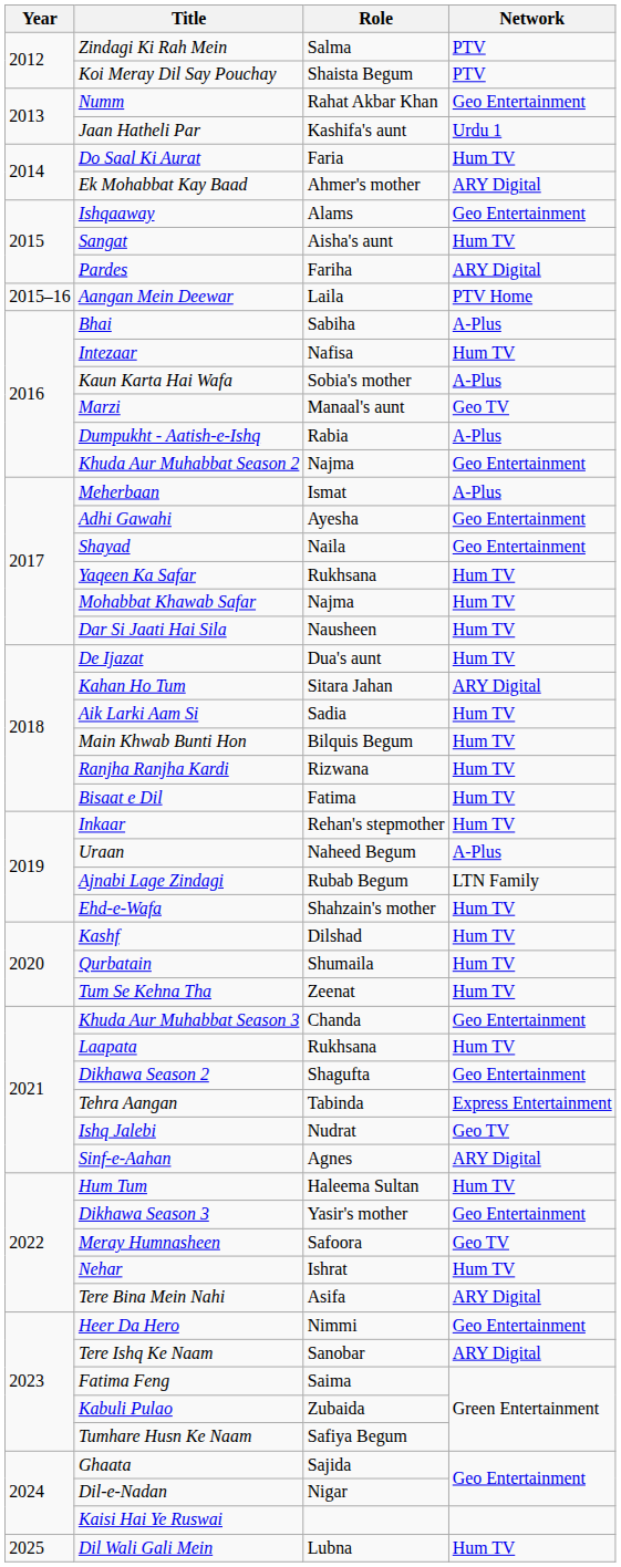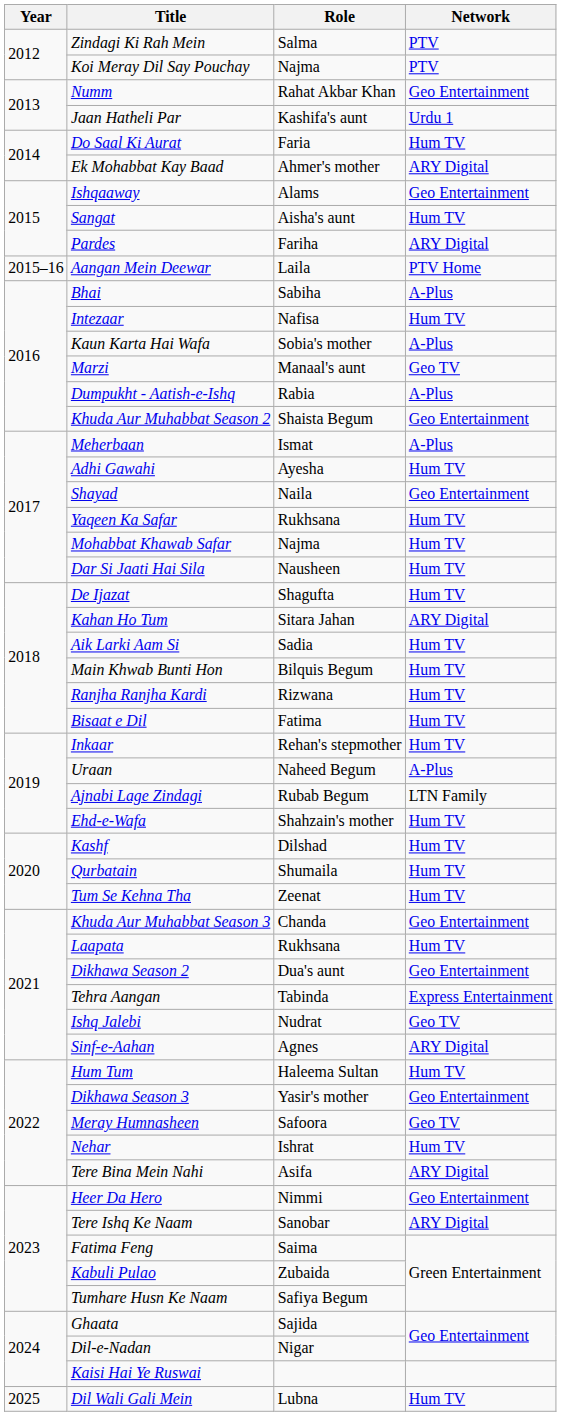 <table class="wikitable sortable plainrowheaders">
 <tr style="text-align:center;">
 <th scope="col">Year</th>
 <th scope="col">Title</th>
 <th scope="col">Role</th>
 <th scope="col">Network</th>
 </tr>
 <tr>
 <td rowspan="2">2012</td>
 <td><em>Zindagi Ki Rah Mein</em></td>
 <td>Salma</td>
 <td><a href='#'>PTV</a></td>
 </tr>
 <tr>
 <td><em>Koi Meray Dil Say Pouchay</em></td>
-<td>Shaista Begum</td>
+<td>Najma</td>
 <td><a href='#'>PTV</a></td>
 </tr>
 <tr>
 <td rowspan="2">2013</td>
 <td><em><a href='#'>Numm</a></em></td>
 <td>Rahat Akbar Khan</td>
 <td><a href='#'>Geo Entertainment</a></td>
 </tr>
 <tr>
 <td><em>Jaan Hatheli Par</em></td>
 <td>Kashifa's aunt</td>
 <td><a href='#'>Urdu 1</a></td>
 </tr>
 <tr>
 <td rowspan="2">2014</td>
 <td><em><a href='#'>Do Saal Ki Aurat</a></em></td>
 <td>Faria</td>
 <td><a href='#'>Hum TV</a></td>
 </tr>
 <tr>
 <td><em>Ek Mohabbat Kay Baad</em></td>
 <td>Ahmer's mother</td>
 <td><a href='#'>ARY Digital</a></td>
 </tr>
 <tr>
 <td rowspan="3">2015</td>
 <td><em><a href='#'>Ishqaaway</a></em></td>
 <td>Alams</td>
 <td><a href='#'>Geo Entertainment</a></td>
 </tr>
 <tr>
 <td><em><a href='#'>Sangat</a></em></td>
 <td>Aisha's aunt</td>
 <td><a href='#'>Hum TV</a></td>
 </tr>
 <tr>
 <td><em><a href='#'>Pardes</a></em></td>
 <td>Fariha</td>
 <td><a href='#'>ARY Digital</a></td>
 </tr>
 <tr>
 <td>2015–16</td>
 <td><em><a href='#'>Aangan Mein Deewar</a></em></td>
 <td>Laila</td>
 <td><a href='#'>PTV Home</a></td>
 </tr>
 <tr>
 <td rowspan="6">2016</td>
 <td><em><a href='#'>Bhai</a></em></td>
 <td>Sabiha</td>
 <td><a href='#'>A-Plus</a></td>
 </tr>
 <tr>
 <td><em><a href='#'>Intezaar</a></em></td>
 <td>Nafisa</td>
 <td><a href='#'>Hum TV</a></td>
 </tr>
 <tr>
 <td><em>Kaun Karta Hai Wafa</em></td>
 <td>Sobia's mother</td>
 <td><a href='#'>A-Plus</a></td>
 </tr>
 <tr>
 <td><em><a href='#'>Marzi</a></em></td>
 <td>Manaal's aunt</td>
 <td><a href='#'>Geo TV</a></td>
 </tr>
 <tr>
 <td><em><a href='#'>Dumpukht - Aatish-e-Ishq</a></em></td>
 <td>Rabia</td>
 <td><a href='#'>A-Plus</a></td>
 </tr>
 <tr>
 <td><em><a href='#'>Khuda Aur Muhabbat Season 2</a></em></td>
-<td>Najma</td>
+<td>Shaista Begum</td>
 <td><a href='#'>Geo Entertainment</a></td>
 </tr>
 <tr>
 <td rowspan="6">2017</td>
 <td><em><a href='#'>Meherbaan</a></em></td>
 <td>Ismat</td>
 <td><a href='#'>A-Plus</a></td>
 </tr>
 <tr>
 <td><em><a href='#'>Adhi Gawahi</a></em></td>
 <td>Ayesha</td>
-<td><a href='#'>Geo Entertainment</a></td>
+<td><a href='#'>Hum TV</a></td>
 </tr>
 <tr>
 <td><em><a href='#'>Shayad</a></em></td>
 <td>Naila</td>
 <td><a href='#'>Geo Entertainment</a></td>
 </tr>
 <tr>
 <td><em><a href='#'>Yaqeen Ka Safar</a></em></td>
 <td>Rukhsana</td>
 <td><a href='#'>Hum TV</a></td>
 </tr>
 <tr>
 <td><em><a href='#'>Mohabbat Khawab Safar</a></em></td>
 <td>Najma</td>
 <td><a href='#'>Hum TV</a></td>
 </tr>
 <tr>
 <td><em><a href='#'>Dar Si Jaati Hai Sila</a></em></td>
 <td>Nausheen</td>
 <td><a href='#'>Hum TV</a></td>
 </tr>
 <tr>
 <td rowspan="6">2018</td>
 <td><em><a href='#'>De Ijazat</a></em></td>
-<td>Dua's aunt</td>
+<td>Shagufta</td>
 <td><a href='#'>Hum TV</a></td>
 </tr>
 <tr>
 <td><em><a href='#'>Kahan Ho Tum</a></em></td>
 <td>Sitara Jahan</td>
 <td><a href='#'>ARY Digital</a></td>
 </tr>
 <tr>
 <td><em><a href='#'>Aik Larki Aam Si</a></em></td>
 <td>Sadia</td>
 <td><a href='#'>Hum TV</a></td>
 </tr>
 <tr>
 <td><em>Main Khwab Bunti Hon</em></td>
 <td>Bilquis Begum</td>
 <td><a href='#'>Hum TV</a></td>
 </tr>
 <tr>
 <td><em><a href='#'>Ranjha Ranjha Kardi</a></em></td>
 <td>Rizwana</td>
 <td><a href='#'>Hum TV</a></td>
 </tr>
 <tr>
 <td><em><a href='#'>Bisaat e Dil</a></em></td>
 <td>Fatima</td>
 <td><a href='#'>Hum TV</a></td>
 </tr>
 <tr>
 <td rowspan="4">2019</td>
 <td><em><a href='#'>Inkaar</a></em></td>
 <td>Rehan's stepmother</td>
 <td><a href='#'>Hum TV</a></td>
 </tr>
 <tr>
 <td><em>Uraan</em></td>
 <td>Naheed Begum</td>
 <td><a href='#'>A-Plus</a></td>
 </tr>
 <tr>
 <td><em><a href='#'>Ajnabi Lage Zindagi</a></em></td>
 <td>Rubab Begum</td>
 <td>LTN Family</td>
 </tr>
 <tr>
 <td><em><a href='#'>Ehd-e-Wafa</a></em></td>
 <td>Shahzain's mother</td>
 <td><a href='#'>Hum TV</a></td>
 </tr>
 <tr>
 <td rowspan="3">2020</td>
 <td><em><a href='#'>Kashf</a></em></td>
 <td>Dilshad</td>
 <td><a href='#'>Hum TV</a></td>
 </tr>
 <tr>
 <td><em><a href='#'>Qurbatain</a></em></td>
 <td>Shumaila</td>
 <td><a href='#'>Hum TV</a></td>
 </tr>
 <tr>
 <td><em><a href='#'>Tum Se Kehna Tha</a></em></td>
 <td>Zeenat</td>
 <td><a href='#'>Hum TV</a></td>
 </tr>
 <tr>
 <td rowspan="6">2021</td>
 <td><em><a href='#'>Khuda Aur Muhabbat Season 3</a></em></td>
 <td>Chanda</td>
 <td><a href='#'>Geo Entertainment</a></td>
 </tr>
 <tr>
 <td><em><a href='#'>Laapata</a></em></td>
 <td>Rukhsana</td>
 <td><a href='#'>Hum TV</a></td>
 </tr>
 <tr>
 <td><em><a href='#'>Dikhawa Season 2</a></em></td>
-<td>Shagufta</td>
+<td>Dua's aunt</td>
 <td><a href='#'>Geo Entertainment</a></td>
 </tr>
 <tr>
 <td><em>Tehra Aangan</em></td>
 <td>Tabinda</td>
 <td><a href='#'>Express Entertainment</a></td>
 </tr>
 <tr>
 <td><em><a href='#'>Ishq Jalebi</a></em></td>
 <td>Nudrat</td>
 <td><a href='#'>Geo TV</a></td>
 </tr>
 <tr>
 <td><em><a href='#'>Sinf-e-Aahan</a></em></td>
 <td>Agnes</td>
 <td><a href='#'>ARY Digital</a></td>
 </tr>
 <tr>
 <td rowspan="5">2022</td>
 <td><em><a href='#'>Hum Tum</a></em></td>
 <td>Haleema Sultan</td>
 <td><a href='#'>Hum TV</a></td>
 </tr>
 <tr>
 <td><em><a href='#'>Dikhawa Season 3</a></em></td>
 <td>Yasir's mother</td>
 <td><a href='#'>Geo Entertainment</a></td>
 </tr>
 <tr>
 <td><em><a href='#'>Meray Humnasheen</a></em></td>
 <td>Safoora</td>
 <td><a href='#'>Geo TV</a></td>
 </tr>
 <tr>
 <td><em><a href='#'>Nehar</a></em></td>
 <td>Ishrat</td>
 <td><a href='#'>Hum TV</a></td>
 </tr>
 <tr>
 <td><em>Tere Bina Mein Nahi</em></td>
 <td>Asifa</td>
 <td><a href='#'>ARY Digital</a></td>
 </tr>
 <tr>
 <td rowspan="5">2023</td>
 <td><em><a href='#'>Heer Da Hero</a></em></td>
 <td>Nimmi</td>
 <td><a href='#'>Geo Entertainment</a></td>
 </tr>
 <tr>
 <td><em>Tere Ishq Ke Naam</em></td>
 <td>Sanobar</td>
 <td><a href='#'>ARY Digital</a></td>
 </tr>
 <tr>
 <td><em>Fatima Feng</em></td>
 <td>Saima</td>
 <td rowspan="3">Green Entertainment</td>
 </tr>
 <tr>
 <td><em><a href='#'>Kabuli Pulao</a></em></td>
 <td>Zubaida</td>
 </tr>
 <tr>
 <td><em>Tumhare Husn Ke Naam</em></td>
 <td>Safiya Begum</td>
 </tr>
 <tr>
 <td rowspan="3">2024</td>
 <td><em>Ghaata</em></td>
 <td>Sajida</td>
 <td rowspan="2"><a href='#'>Geo Entertainment</a></td>
 </tr>
 <tr>
 <td><em>Dil-e-Nadan</em></td>
 <td>Nigar</td>
 </tr>
 <tr>
 <td><em><a href='#'>Kaisi Hai Ye Ruswai</a></em></td>
 <td></td>
 <td></td>
 </tr>
 <tr>
 <td>2025</td>
 <td><em><a href='#'>Dil Wali Gali Mein</a></em></td>
 <td>Lubna</td>
 <td><a href='#'>Hum TV</a></td>
 </tr>
 </table>
